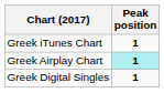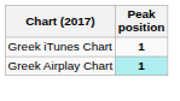 <table class="wikitable">
 <tr>
 <th align="left">Chart (2017)</th>
 <th align="left">Peak<br>position</th>
 </tr>
 <tr>
 <td align="left">Greek iTunes  Chart</td>
 <td align="center"><strong>1</strong></td>
 </tr>
 <tr>
 <td align="left">Greek Airplay  Chart</td>
 <td align="center" style="background: paleturquoise;"><strong>1</strong></td>
 </tr>
-<tr>
-<td align="left">Greek Digital  Singles</td>
-<td align="center"><strong>1</strong></td>
-</tr>
 </table>
